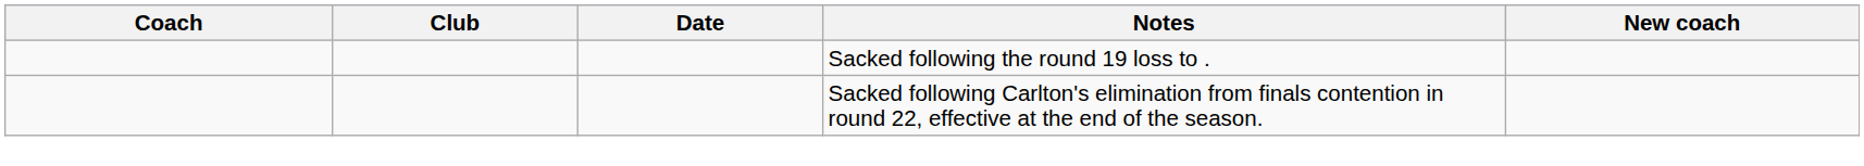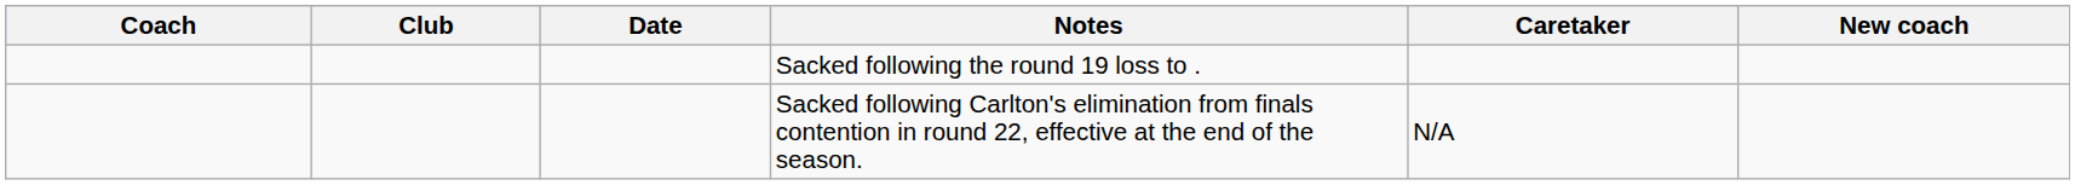 <table class="wikitable sortable" style="text-align:left; font-size:95%; width:100%;">
 <tr style="background:#C1D8FF;">
 <th style="width:12%;">Coach</th>
 <th width=9%>Club</th>
 <th width=9%>Date</th>
 <th style="width:25%;">Notes</th>
+<th width=13%>Caretaker</th>
 <th width=13%>New coach</th>
 </tr>
 <tr>
 <td></td>
 <td></td>
 <td></td>
 <td>Sacked following the round 19 loss to .</td>
 <td></td>
+<td></td>
 </tr>
 <tr>
 <td></td>
 <td></td>
 <td></td>
 <td>Sacked following Carlton's elimination from finals contention in round 22, effective at the end of the season.</td>
+<td>N/A</td>
 <td></td>
 </tr>
 </table>
